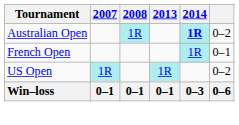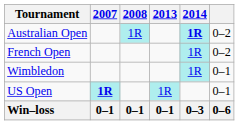 <table class=wikitable style=text-align:center;>
 <tr>
 <th>Tournament</th>
 <th><a href='#'>2007</a></th>
 <th><a href='#'>2008</a></th>
 <th><a href='#'>2013</a></th>
 <th><a href='#'>2014</a></th>
 <th></th>
 </tr>
 <tr>
 <td align=left><a href='#'>Australian Open</a></td>
 <td></td>
 <td bgcolor=afeeee><a href='#'>1R</a></td>
 <td></td>
 <td bgcolor=afeeee><strong><a href='#'>1R</a></strong></td>
 <td>0–2</td>
 </tr>
 <tr>
 <td align=left><a href='#'>French Open</a></td>
 <td></td>
 <td></td>
 <td></td>
 <td bgcolor=afeeee><a href='#'>1R</a></td>
+<td>0–2</td>
+</tr>
+<tr>
+<td align=left><a href='#'>Wimbledon</a></td>
+<td></td>
+<td></td>
+<td></td>
+<td bgcolor=afeeee><a href='#'>1R</a></td>
 <td>0–1</td>
 </tr>
 <tr>
 <td align=left><a href='#'>US Open</a></td>
-<td bgcolor=afeeee><a href='#'>1R</a></td>
+<td bgcolor=afeeee><strong><a href='#'>1R</a></strong></td>
 <td></td>
 <td bgcolor=afeeee><a href='#'>1R</a></td>
 <td></td>
-<td>0–2</td>
+<td>0–1</td>
 </tr>
 <tr style=background:#efefef;font-weight:bold>
 <th style=text-align:left>Win–loss</th>
 <th>0–1</th>
 <th>0–1</th>
 <th>0–1</th>
 <th>0–3</th>
 <th>0–6</th>
 </tr>
 </table>
